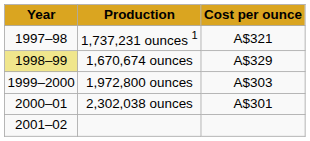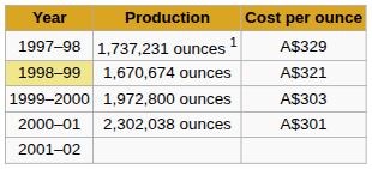 <table class="wikitable">
 <tr align="center" bgcolor="#DAA520">
 <td><strong>Year</strong></td>
 <td><strong>Production</strong></td>
 <td><strong>Cost per ounce</strong></td>
 </tr>
 <tr align="center">
 <td>1997–98 </td>
 <td>1,737,231 ounces <sup>1</sup></td>
-<td>A$321</td>
+<td>A$329</td>
 </tr>
 <tr align="center">
 <td style="background: khaki;">1998–99 </td>
 <td>1,670,674 ounces</td>
-<td>A$329</td>
+<td>A$321</td>
 </tr>
 <tr align="center">
 <td>1999–2000 </td>
 <td>1,972,800 ounces</td>
 <td>A$303</td>
 </tr>
 <tr align="center">
 <td>2000–01 </td>
 <td>2,302,038 ounces</td>
 <td>A$301</td>
 </tr>
 <tr align="center">
 <td>2001–02</td>
 <td></td>
 <td></td>
 </tr>
 </table>
